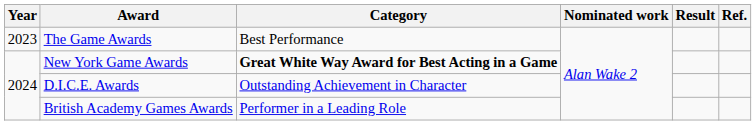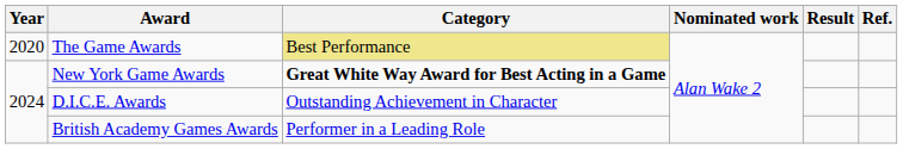 <table class=wikitable>
 <tr>
 <th scope="col">Year</th>
 <th scope="col">Award</th>
 <th scope="col">Category</th>
 <th scope="col">Nominated work</th>
 <th scope="col">Result</th>
 <th>Ref.</th>
 </tr>
 <tr>
-<td style="text-align:center:">2023</td>
+<td style="text-align:center:">2020</td>
 <td><a href='#'>The Game Awards</a></td>
-<td>Best Performance</td>
+<td style="background: khaki;">Best Performance</td>
 <td rowspan="4"><em><a href='#'>Alan Wake 2</a></em></td>
 <td></td>
 <td style="text-align:center;"></td>
 </tr>
 <tr>
 <td rowspan="3" style="text-align:center;">2024</td>
 <td><a href='#'>New York Game Awards</a></td>
 <td><strong>Great White Way Award for Best Acting in a Game</strong></td>
 <td></td>
 <td style="text-align:center;"></td>
 </tr>
 <tr>
 <td><a href='#'>D.I.C.E. Awards</a></td>
 <td><a href='#'>Outstanding Achievement in Character</a></td>
 <td></td>
 <td style="text-align:center;"></td>
 </tr>
 <tr>
 <td><a href='#'>British Academy Games Awards</a></td>
 <td><a href='#'>Performer in a Leading Role</a></td>
 <td></td>
 <td style="text-align:center;"></td>
 </tr>
 </table>
